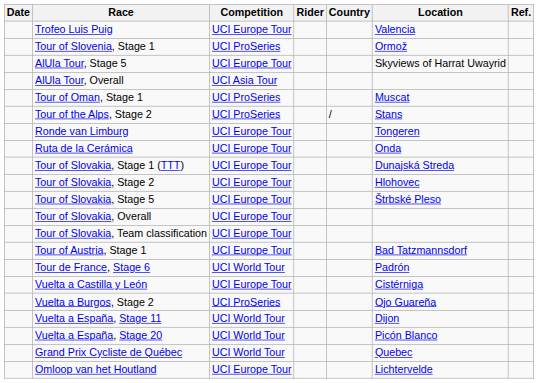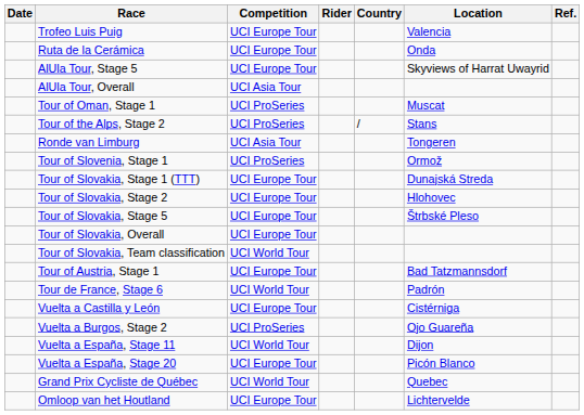 <table class="wikitable sortable">
 <tr>
 <th>Date</th>
 <th>Race</th>
 <th>Competition</th>
 <th>Rider</th>
 <th>Country</th>
 <th>Location</th>
 <th class="unsortable">Ref.</th>
 </tr>
 <tr>
 <td></td>
 <td><a href='#'>Trofeo Luis Puig</a></td>
 <td><a href='#'>UCI Europe Tour</a></td>
 <td></td>
 <td></td>
 <td><a href='#'>Valencia</a></td>
 <td align="center"></td>
 </tr>
 <tr>
 <td></td>
-<td><a href='#'>Tour of Slovenia</a>, Stage 1</td>
-<td><a href='#'>UCI ProSeries</a></td>
+<td><a href='#'>Ruta de la Cerámica</a></td>
+<td><a href='#'>UCI Europe Tour</a></td>
 <td></td>
 <td></td>
-<td><a href='#'>Ormož</a></td>
+<td><a href='#'>Onda</a></td>
 <td align="center"></td>
 </tr>
 <tr>
 <td></td>
 <td><a href='#'>AlUla Tour</a>, Stage 5</td>
 <td><a href='#'>UCI Europe Tour</a></td>
 <td></td>
 <td></td>
 <td>Skyviews of Harrat Uwayrid</td>
 <td align="center"></td>
 </tr>
 <tr>
 <td></td>
 <td><a href='#'>AlUla Tour</a>, Overall</td>
 <td><a href='#'>UCI Asia Tour</a></td>
 <td></td>
 <td></td>
 <td></td>
 <td align="center"></td>
 </tr>
 <tr>
 <td></td>
 <td><a href='#'>Tour of Oman</a>, Stage 1</td>
 <td><a href='#'>UCI ProSeries</a></td>
 <td></td>
 <td></td>
 <td><a href='#'>Muscat</a></td>
 <td align="center"></td>
 </tr>
 <tr>
 <td></td>
 <td><a href='#'>Tour of the Alps</a>, Stage 2</td>
 <td><a href='#'>UCI ProSeries</a></td>
 <td></td>
 <td>/</td>
 <td><a href='#'>Stans</a></td>
 <td align="center"></td>
 </tr>
 <tr>
 <td></td>
 <td><a href='#'>Ronde van Limburg</a></td>
-<td><a href='#'>UCI Europe Tour</a></td>
+<td><a href='#'>UCI Asia Tour</a></td>
 <td></td>
 <td></td>
 <td><a href='#'>Tongeren</a></td>
 <td align="center"></td>
 </tr>
 <tr>
 <td></td>
-<td><a href='#'>Ruta de la Cerámica</a></td>
-<td><a href='#'>UCI Europe Tour</a></td>
+<td><a href='#'>Tour of Slovenia</a>, Stage 1</td>
+<td><a href='#'>UCI ProSeries</a></td>
 <td></td>
 <td></td>
-<td><a href='#'>Onda</a></td>
+<td><a href='#'>Ormož</a></td>
 <td align="center"></td>
 </tr>
 <tr>
 <td></td>
 <td><a href='#'>Tour of Slovakia</a>, Stage 1 (<a href='#'>TTT</a>)</td>
 <td><a href='#'>UCI Europe Tour</a></td>
 <td align="center"></td>
 <td></td>
 <td><a href='#'>Dunajská Streda</a></td>
 <td align="center"></td>
 </tr>
 <tr>
 <td></td>
 <td><a href='#'>Tour of Slovakia</a>, Stage 2</td>
 <td><a href='#'>UCI Europe Tour</a></td>
 <td></td>
 <td></td>
 <td><a href='#'>Hlohovec</a></td>
 <td align="center"></td>
 </tr>
 <tr>
 <td></td>
 <td><a href='#'>Tour of Slovakia</a>, Stage 5</td>
 <td><a href='#'>UCI Europe Tour</a></td>
 <td></td>
 <td></td>
 <td><a href='#'>Štrbské Pleso</a></td>
 <td align="center"></td>
 </tr>
 <tr>
 <td></td>
 <td><a href='#'>Tour of Slovakia</a>, Overall</td>
 <td><a href='#'>UCI Europe Tour</a></td>
 <td></td>
 <td></td>
 <td></td>
 <td align="center"></td>
 </tr>
 <tr>
 <td></td>
 <td><a href='#'>Tour of Slovakia</a>, Team classification</td>
-<td><a href='#'>UCI Europe Tour</a></td>
+<td><a href='#'>UCI World Tour</a></td>
 <td align="center"></td>
 <td></td>
 <td></td>
 <td align="center"></td>
 </tr>
 <tr>
 <td></td>
 <td><a href='#'>Tour of Austria</a>, Stage 1</td>
 <td><a href='#'>UCI Europe Tour</a></td>
 <td></td>
 <td></td>
 <td><a href='#'>Bad Tatzmannsdorf</a></td>
 <td align="center"></td>
 </tr>
 <tr>
 <td></td>
 <td><a href='#'>Tour de France</a>, <a href='#'>Stage 6</a></td>
 <td><a href='#'>UCI World Tour</a></td>
 <td></td>
 <td></td>
 <td><a href='#'>Padrón</a></td>
 <td align="center"></td>
 </tr>
 <tr>
 <td></td>
 <td><a href='#'>Vuelta a Castilla y León</a></td>
 <td><a href='#'>UCI Europe Tour</a></td>
 <td></td>
 <td></td>
 <td><a href='#'>Cistérniga</a></td>
 <td align="center"></td>
 </tr>
 <tr>
 <td></td>
 <td><a href='#'>Vuelta a Burgos</a>, Stage 2</td>
 <td><a href='#'>UCI ProSeries</a></td>
 <td></td>
 <td></td>
 <td><a href='#'>Ojo Guareña</a></td>
 <td align="center"></td>
 </tr>
 <tr>
 <td></td>
 <td><a href='#'>Vuelta a España</a>, <a href='#'>Stage 11</a></td>
 <td><a href='#'>UCI World Tour</a></td>
 <td></td>
 <td></td>
 <td><a href='#'>Dijon</a></td>
 <td align="center"></td>
 </tr>
 <tr>
 <td></td>
 <td><a href='#'>Vuelta a España</a>, <a href='#'>Stage 20</a></td>
-<td><a href='#'>UCI World Tour</a></td>
+<td><a href='#'>UCI Europe Tour</a></td>
 <td></td>
 <td></td>
 <td><a href='#'>Picón Blanco</a></td>
 <td align="center"></td>
 </tr>
 <tr>
 <td></td>
 <td><a href='#'>Grand Prix Cycliste de Québec</a></td>
 <td><a href='#'>UCI World Tour</a></td>
 <td></td>
 <td></td>
 <td><a href='#'>Quebec</a></td>
 <td align="center"></td>
 </tr>
 <tr>
 <td></td>
 <td><a href='#'>Omloop van het Houtland</a></td>
 <td><a href='#'>UCI Europe Tour</a></td>
 <td></td>
 <td></td>
 <td><a href='#'>Lichtervelde</a></td>
 <td align="center"></td>
 </tr>
 </table>
